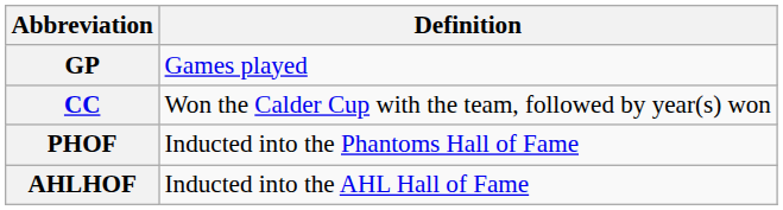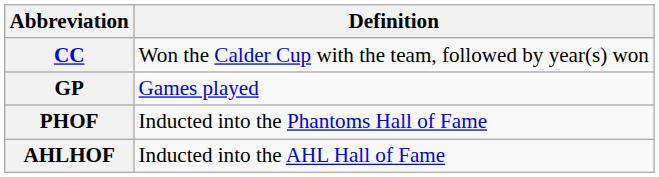 <table class="wikitable">
 <tr>
 <th scope="col">Abbreviation</th>
 <th scope="col">Definition</th>
 </tr>
 <tr>
+<th scope="row"><a href='#'>CC</a></th>
+<td>Won the <a href='#'>Calder Cup</a> with the team, followed by year(s) won</td>
+</tr>
+<tr>
 <th scope="row">GP</th>
 <td><a href='#'>Games played</a></td>
-</tr>
-<tr>
-<th scope="row"><a href='#'>CC</a></th>
-<td>Won the <a href='#'>Calder Cup</a> with the team, followed by year(s) won</td>
 </tr>
 <tr>
 <th scope="col">PHOF</th>
 <td>Inducted into the <a href='#'>Phantoms Hall of Fame</a></td>
 </tr>
 <tr>
 <th scope="col">AHLHOF</th>
 <td>Inducted into the <a href='#'>AHL Hall of Fame</a></td>
 </tr>
 </table>
